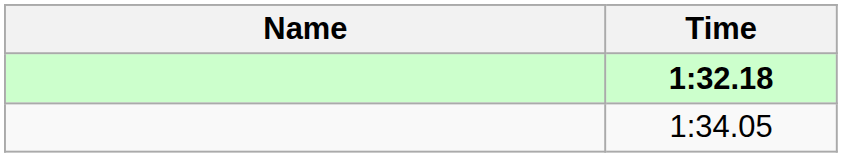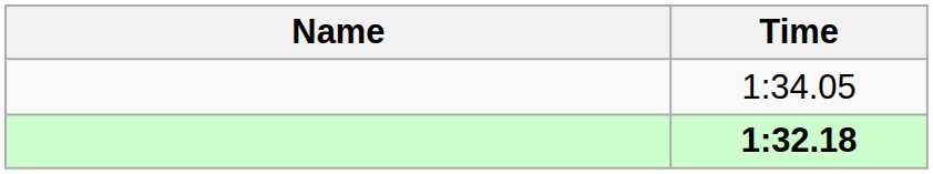 <table class="wikitable" style="text-align:center;">
 <tr>
 <th style="width:19em">Name</th>
 <th style="width:7em">Time</th>
 </tr>
+<tr>
+<td align=left></td>
+<td>1:34.05</td>
+</tr>
 <tr bgcolor=ccffcc>
 <td align=left><strong></strong></td>
 <td><strong>1:32.18</strong></td>
 </tr>
-<tr>
-<td align=left></td>
-<td>1:34.05</td>
-</tr>
 </table>
